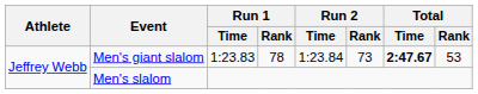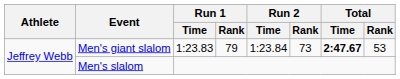 <table class="wikitable" style="font-size:90%">
 <tr>
 <th rowspan=2>Athlete</th>
 <th rowspan=2>Event</th>
 <th colspan=2>Run 1</th>
 <th colspan=2>Run 2</th>
 <th colspan=2>Total</th>
 </tr>
 <tr style="font-size:95%">
 <th>Time</th>
 <th>Rank</th>
 <th>Time</th>
 <th>Rank</th>
 <th>Time</th>
 <th>Rank</th>
 </tr>
 <tr align=center>
 <td align=left rowspan=2><a href='#'>Jeffrey Webb</a></td>
 <td align=left><a href='#'>Men's giant slalom</a></td>
 <td>1:23.83</td>
-<td>78</td>
+<td>79</td>
 <td>1:23.84</td>
 <td>73</td>
 <td><strong>2:47.67</strong></td>
 <td>53</td>
 </tr>
 <tr align=center>
 <td align=left><a href='#'>Men's slalom</a></td>
 <td colspan=6></td>
 </tr>
 </table>
